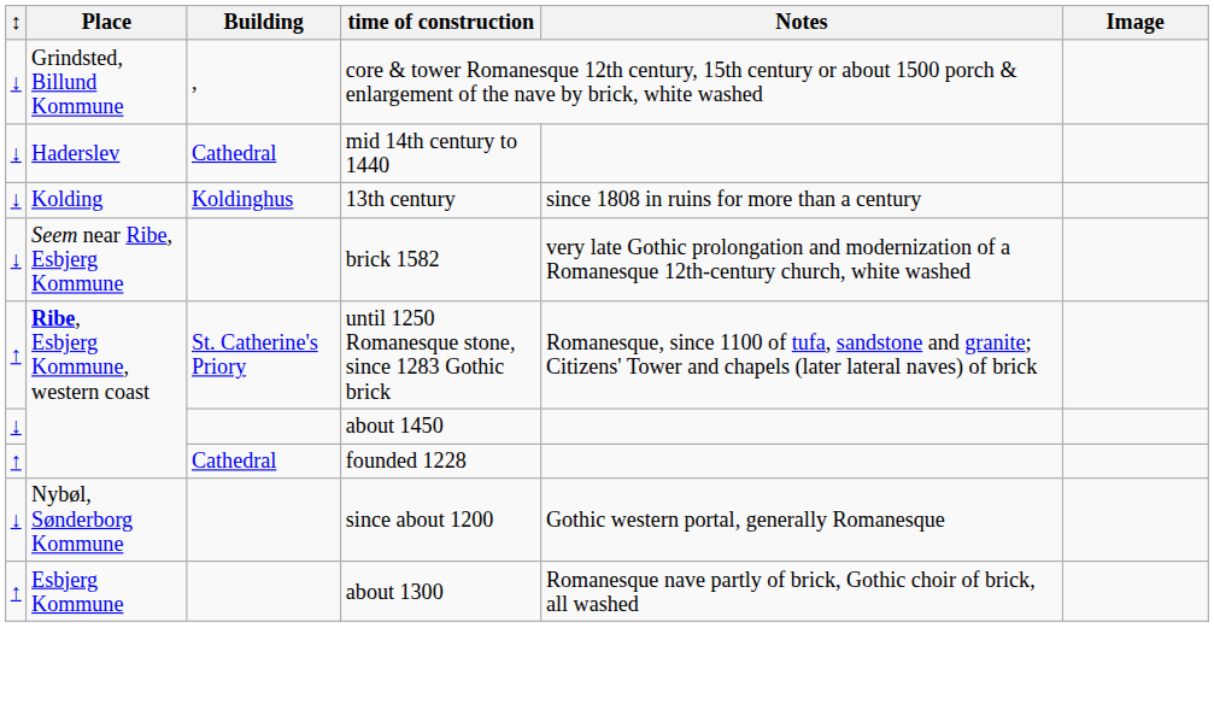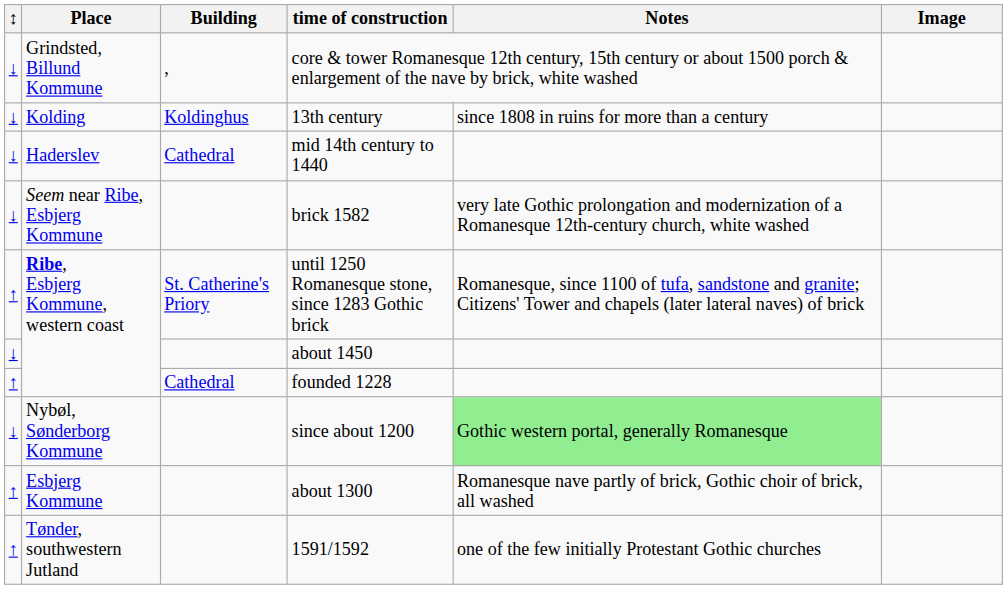 <table class="wikitable"  style="border:2px; width:100%;">
 <tr>
 <th>↕</th>
 <th>Place</th>
 <th>Building</th>
 <th>time of construction</th>
 <th>Notes</th>
 <th style="width:100px;">Image</th>
 </tr>
 <tr>
 <td><a href='#'>↓</a></td>
 <td>Grindsted,<br><a href='#'>Billund Kommune</a></td>
 <td>,</td>
 <td colspan="2">core & tower Romanesque 12th century, 15th century or about 1500 porch & enlargement of the nave by brick, white washed</td>
 <td></td>
 </tr>
 <tr>
 <td><a href='#'>↓</a></td>
+<td><a href='#'>Kolding</a></td>
+<td><a href='#'>Koldinghus</a></td>
+<td>13th century</td>
+<td>since 1808 in ruins for more than a century</td>
+<td></td>
+</tr>
+<tr>
+<td><a href='#'>↓</a></td>
 <td><a href='#'>Haderslev</a></td>
 <td><a href='#'>Cathedral</a></td>
 <td>mid 14th century to 1440</td>
 <td></td>
-<td></td>
-</tr>
-<tr>
-<td><a href='#'>↓</a></td>
-<td><a href='#'>Kolding</a></td>
-<td><a href='#'>Koldinghus</a></td>
-<td>13th century</td>
-<td>since 1808 in ruins for more than a century</td>
 <td></td>
 </tr>
 <tr>
 <td><a href='#'>↓</a></td>
 <td><em>Seem</em> near <a href='#'>Ribe</a>,<br><a href='#'>Esbjerg Kommune</a></td>
 <td></td>
 <td>brick 1582</td>
 <td>very late Gothic prolongation and modernization of a Romanesque 12th-century church, white washed</td>
 <td></td>
 </tr>
 <tr>
 <td><a href='#'>↑</a></td>
 <td rowspan="3" style="vertical-align:top;"><strong><a href='#'>Ribe</a></strong>, <br><a href='#'>Esbjerg Kommune</a>,<br>western coast</td>
 <td><a href='#'>St. Catherine's Priory</a></td>
 <td>until 1250 Romanesque stone,<br>since 1283 Gothic brick</td>
 <td>Romanesque, since 1100 of <a href='#'>tufa</a>, <a href='#'>sandstone</a> and <a href='#'>granite</a>;<br>Citizens' Tower and chapels (later lateral naves) of brick</td>
 <td></td>
 </tr>
 <tr>
 <td><a href='#'>↓</a></td>
 <td></td>
 <td>about 1450</td>
 <td></td>
 <td></td>
 </tr>
 <tr>
 <td><a href='#'>↑</a></td>
 <td><a href='#'>Cathedral</a></td>
 <td>founded 1228</td>
 <td></td>
 <td></td>
 </tr>
 <tr>
 <td><a href='#'>↓</a></td>
 <td>Nybøl,<br><a href='#'>Sønderborg Kommune</a></td>
 <td></td>
 <td>since about 1200</td>
-<td>Gothic western portal, generally Romanesque</td>
+<td style="background: lightgreen;">Gothic western portal, generally Romanesque</td>
 <td></td>
 </tr>
 <tr>
 <td><a href='#'>↑</a></td>
 <td><a href='#'>Esbjerg Kommune</a></td>
 <td></td>
 <td>about 1300</td>
 <td>Romanesque nave partly of brick, Gothic choir of brick, all washed</td>
 <td></td>
 </tr>
+<tr>
+<td><a href='#'>↑</a></td>
+<td><a href='#'>Tønder</a>, <br>southwestern Jutland</td>
+<td><strong></strong></td>
+<td>1591/1592</td>
+<td>one of the few initially Protestant Gothic churches</td>
+<td></td>
+</tr>
 </table>
